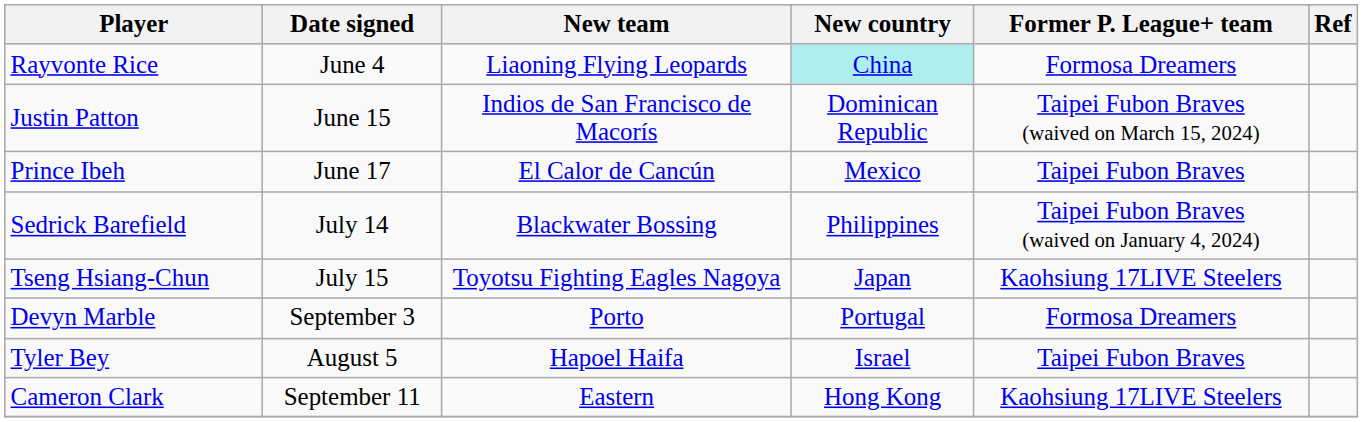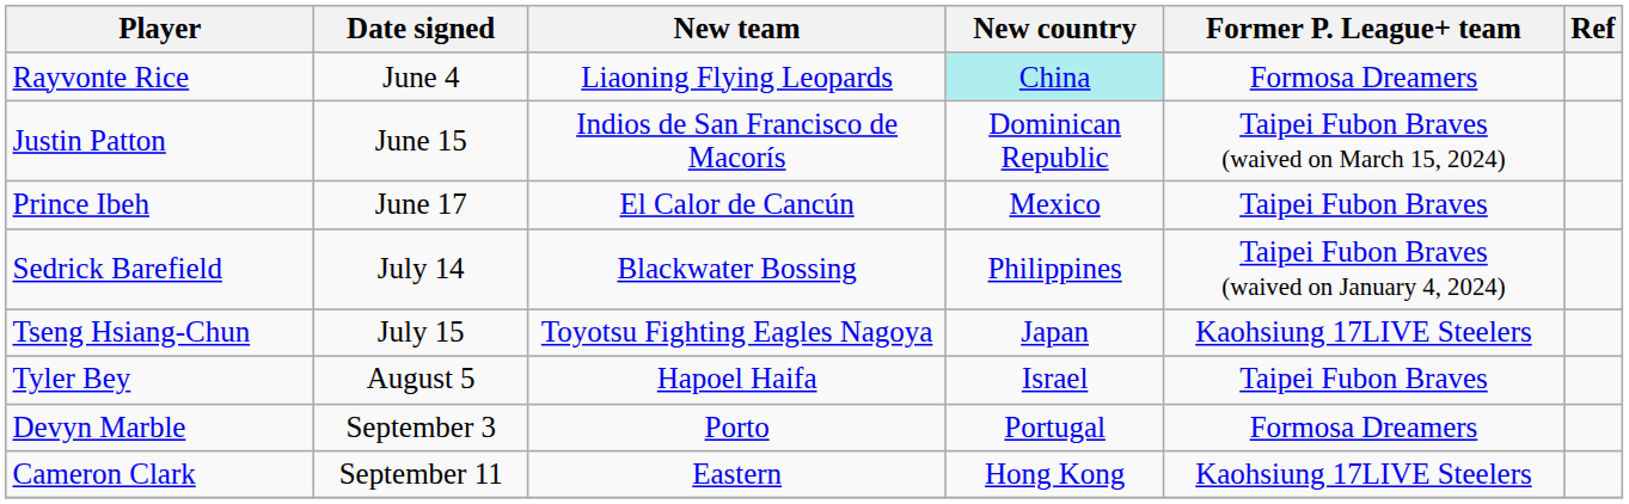 <table class="wikitable sortable" style="text-align:left">
 <tr>
 <th style="width:160px">Player</th>
 <th style="width:108px">Date signed</th>
 <th style="width:220px">New team</th>
 <th style="width:110px">New country</th>
 <th style="width:210px">Former P. League+ team</th>
 <th class="unsortable">Ref</th>
 </tr>
 <tr>
 <td align="left"><a href='#'>Rayvonte Rice</a></td>
 <td align="center">June 4</td>
 <td align="center"><a href='#'>Liaoning Flying Leopards</a></td>
 <td align="center" style="background: paleturquoise;"><a href='#'>China</a></td>
 <td align="center"><a href='#'>Formosa Dreamers</a></td>
 <td align="center"></td>
 </tr>
 <tr>
 <td align="left"><a href='#'>Justin Patton</a></td>
 <td align="center">June 15</td>
 <td align="center"><a href='#'>Indios de San Francisco de Macorís</a></td>
 <td align="center"><a href='#'>Dominican Republic</a></td>
 <td align="center"><a href='#'>Taipei Fubon Braves</a><br><small>(waived on March 15, 2024)</small></td>
 <td align="center"></td>
 </tr>
 <tr>
 <td align="left"><a href='#'>Prince Ibeh</a></td>
 <td align="center">June 17</td>
 <td align="center"><a href='#'>El Calor de Cancún</a></td>
 <td align="center"><a href='#'>Mexico</a></td>
 <td align="center"><a href='#'>Taipei Fubon Braves</a></td>
 <td align="center"></td>
 </tr>
 <tr>
 <td align="left"><a href='#'>Sedrick Barefield</a></td>
 <td align="center">July 14</td>
 <td align="center"><a href='#'>Blackwater Bossing</a></td>
 <td align="center"><a href='#'>Philippines</a></td>
 <td align="center"><a href='#'>Taipei Fubon Braves</a><br><small>(waived on January 4, 2024)</small></td>
 <td align="center"></td>
 </tr>
 <tr>
 <td align="left"><a href='#'>Tseng Hsiang-Chun</a></td>
 <td align="center">July 15</td>
 <td align="center"><a href='#'>Toyotsu Fighting Eagles Nagoya</a></td>
 <td align="center"><a href='#'>Japan</a></td>
 <td align="center"><a href='#'>Kaohsiung 17LIVE Steelers</a></td>
 <td align="center"></td>
 </tr>
 <tr>
+<td align="left"><a href='#'>Tyler Bey</a></td>
+<td align="center">August 5</td>
+<td align="center"><a href='#'>Hapoel Haifa</a></td>
+<td align="center"><a href='#'>Israel</a></td>
+<td align="center"><a href='#'>Taipei Fubon Braves</a></td>
+<td align="center"></td>
+</tr>
+<tr>
 <td align="left"><a href='#'>Devyn Marble</a></td>
 <td align="center">September 3</td>
 <td align="center"><a href='#'>Porto</a></td>
 <td align="center"><a href='#'>Portugal</a></td>
 <td align="center"><a href='#'>Formosa Dreamers</a></td>
-<td align="center"></td>
-</tr>
-<tr>
-<td align="left"><a href='#'>Tyler Bey</a></td>
-<td align="center">August 5</td>
-<td align="center"><a href='#'>Hapoel Haifa</a></td>
-<td align="center"><a href='#'>Israel</a></td>
-<td align="center"><a href='#'>Taipei Fubon Braves</a></td>
 <td align="center"></td>
 </tr>
 <tr>
 <td align="left"><a href='#'>Cameron Clark</a></td>
 <td align="center">September 11</td>
 <td align="center"><a href='#'>Eastern</a></td>
 <td align="center"><a href='#'>Hong Kong</a></td>
 <td align="center"><a href='#'>Kaohsiung 17LIVE Steelers</a></td>
 <td align="center"></td>
 </tr>
 <tr>
 </tr>
 </table>
